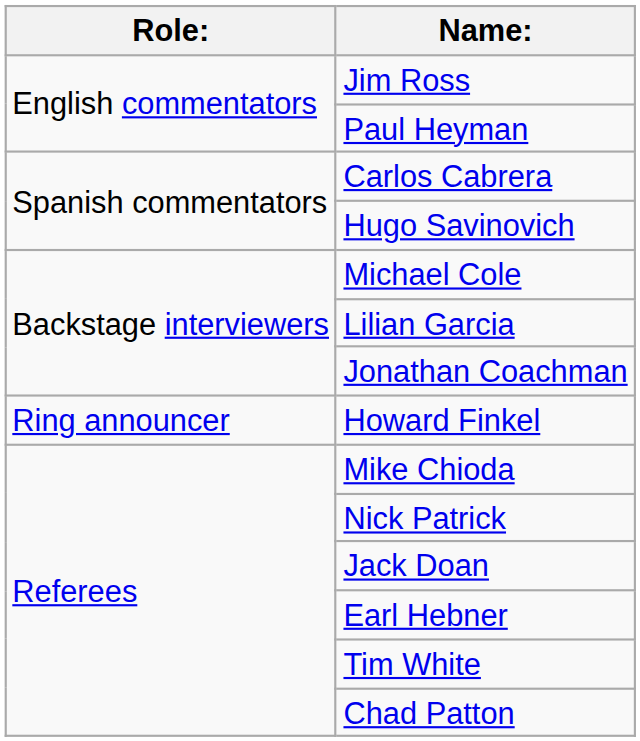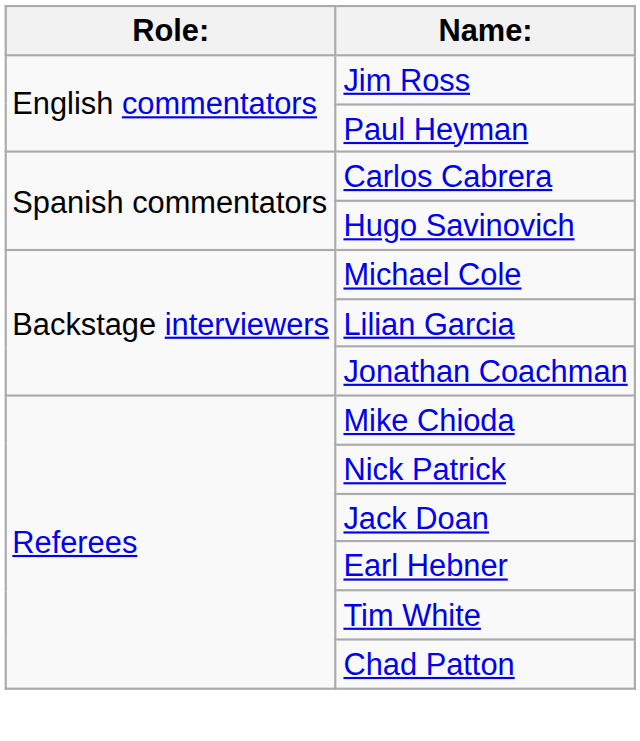 <table class=wikitable style="font-size:90%; margin: 0.5em 0 0.5em 1em; float: right; clear: right;">
 <tr>
 <th>Role:</th>
 <th>Name:</th>
 </tr>
 <tr>
 <td rowspan=2>English <a href='#'>commentators</a></td>
 <td><a href='#'>Jim Ross</a></td>
 </tr>
 <tr>
 <td><a href='#'>Paul Heyman</a></td>
 </tr>
 <tr>
 <td rowspan=2>Spanish commentators</td>
 <td><a href='#'>Carlos Cabrera</a></td>
 </tr>
 <tr>
 <td><a href='#'>Hugo Savinovich</a></td>
 </tr>
 <tr>
 <td rowspan=3>Backstage <a href='#'>interviewers</a></td>
 <td><a href='#'>Michael Cole</a></td>
 </tr>
 <tr>
 <td><a href='#'>Lilian Garcia</a></td>
 </tr>
 <tr>
 <td><a href='#'>Jonathan Coachman</a></td>
 </tr>
 <tr>
-<td><a href='#'>Ring announcer</a></td>
-<td><a href='#'>Howard Finkel</a></td>
-</tr>
-<tr>
 <td rowspan=6><a href='#'>Referees</a></td>
 <td><a href='#'>Mike Chioda</a></td>
 </tr>
 <tr>
 <td><a href='#'>Nick Patrick</a></td>
 </tr>
 <tr>
 <td><a href='#'>Jack Doan</a></td>
 </tr>
 <tr>
 <td><a href='#'>Earl Hebner</a></td>
 </tr>
 <tr>
 <td><a href='#'>Tim White</a></td>
 </tr>
 <tr>
 <td><a href='#'>Chad Patton</a></td>
 </tr>
 </table>
